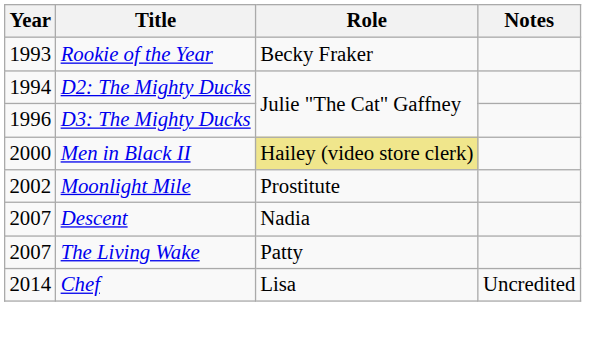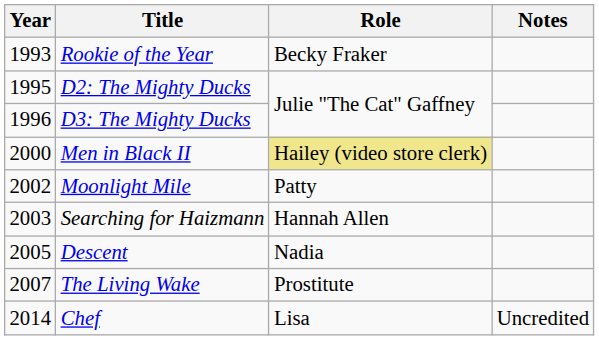 <table class="wikitable">
 <tr>
 <th>Year</th>
 <th>Title</th>
 <th>Role</th>
 <th>Notes</th>
 </tr>
 <tr>
 <td>1993</td>
 <td><em><a href='#'>Rookie of the Year</a></em></td>
 <td>Becky Fraker</td>
 <td></td>
 </tr>
 <tr>
-<td>1994</td>
+<td>1995</td>
 <td><em><a href='#'>D2: The Mighty Ducks</a></em></td>
 <td rowspan="2">Julie "The Cat" Gaffney</td>
 <td></td>
 </tr>
 <tr>
 <td>1996</td>
 <td><em><a href='#'>D3: The Mighty Ducks</a></em></td>
 <td></td>
 </tr>
 <tr>
 <td>2000</td>
 <td><em><a href='#'>Men in Black II</a></em></td>
 <td style="background: khaki;">Hailey (video store clerk)</td>
 <td></td>
 </tr>
 <tr>
 <td>2002</td>
 <td><em><a href='#'>Moonlight Mile</a></em></td>
-<td>Prostitute</td>
+<td>Patty</td>
 <td></td>
 </tr>
 <tr>
-<td>2007</td>
+<td>2003</td>
+<td><em>Searching for Haizmann</em></td>
+<td>Hannah Allen</td>
+<td></td>
+</tr>
+<tr>
+<td>2005</td>
 <td><em><a href='#'>Descent</a></em></td>
 <td>Nadia</td>
 <td></td>
 </tr>
 <tr>
 <td>2007</td>
 <td><em><a href='#'>The Living Wake</a></em></td>
-<td>Patty</td>
+<td>Prostitute</td>
 <td></td>
 </tr>
 <tr>
 <td>2014</td>
 <td><em><a href='#'>Chef</a></em></td>
 <td>Lisa</td>
 <td>Uncredited</td>
 </tr>
 </table>
